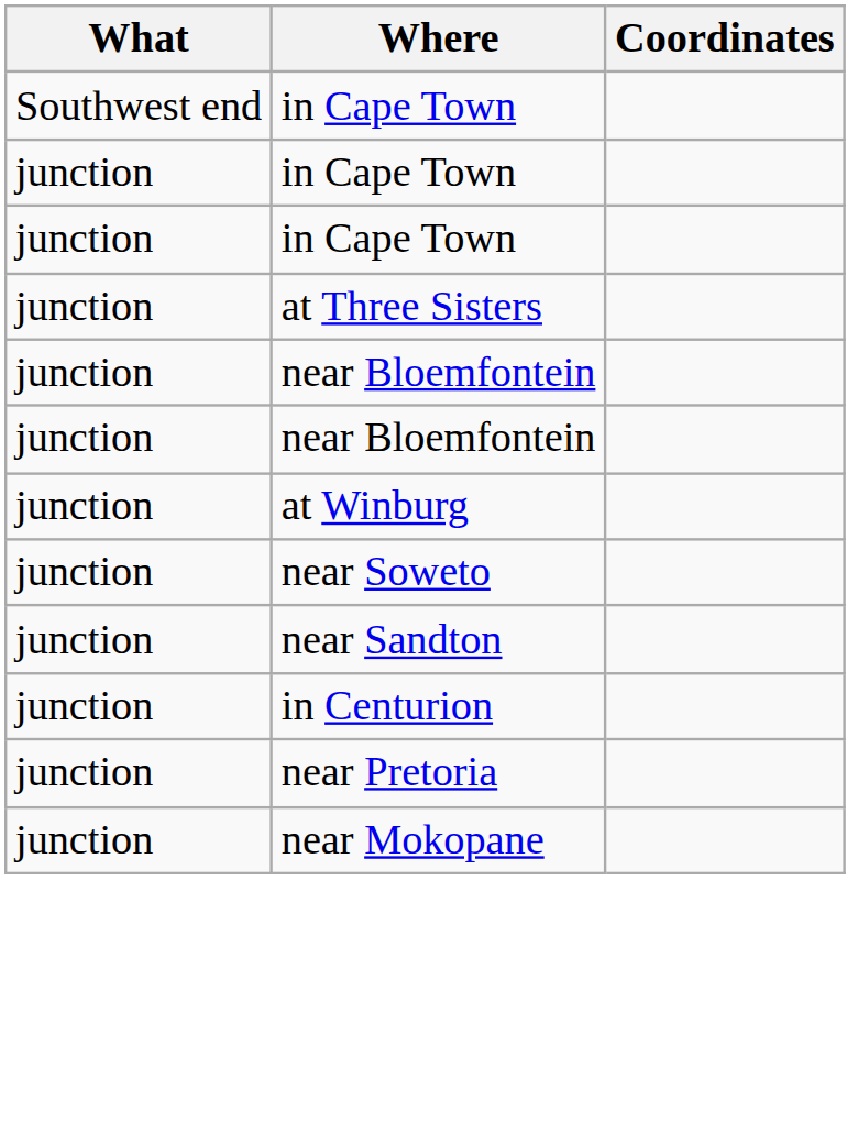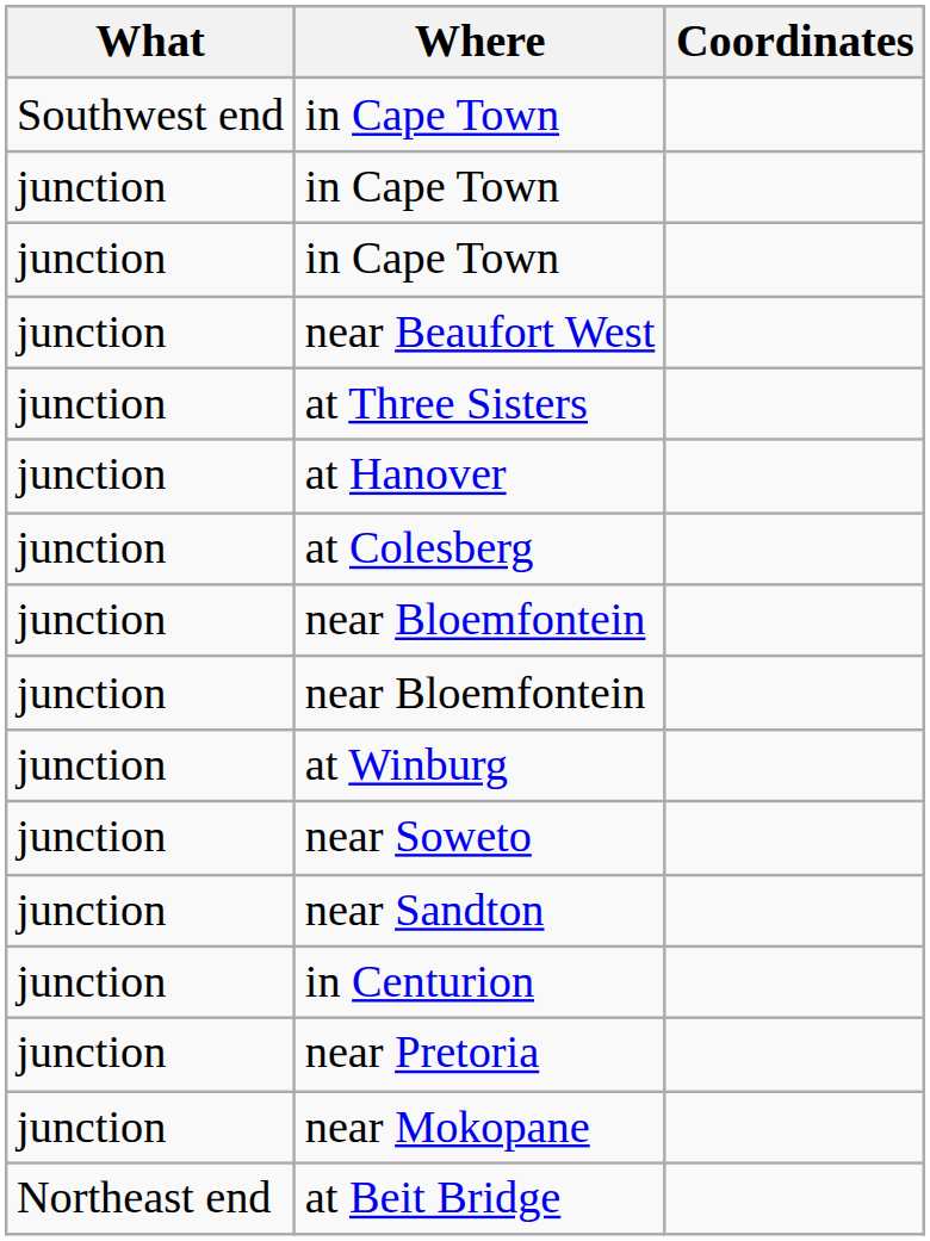 <table class="wikitable">
 <tr>
 <th>What</th>
 <th>Where</th>
 <th>Coordinates</th>
 </tr>
 <tr>
 <td>Southwest end</td>
 <td>in <a href='#'>Cape Town</a></td>
 <td></td>
 </tr>
 <tr>
 <td> junction</td>
 <td>in Cape Town</td>
 <td></td>
 </tr>
 <tr>
 <td> junction</td>
 <td>in Cape Town</td>
 <td></td>
 </tr>
 <tr>
 <td> junction</td>
+<td>near <a href='#'>Beaufort West</a></td>
+<td></td>
+</tr>
+<tr>
+<td> junction</td>
 <td>at <a href='#'>Three Sisters</a></td>
+<td></td>
+</tr>
+<tr>
+<td> junction</td>
+<td>at <a href='#'>Hanover</a></td>
+<td></td>
+</tr>
+<tr>
+<td> junction</td>
+<td>at <a href='#'>Colesberg</a></td>
 <td></td>
 </tr>
 <tr>
 <td> junction</td>
 <td>near <a href='#'>Bloemfontein</a></td>
 <td></td>
 </tr>
 <tr>
 <td> junction</td>
 <td>near Bloemfontein</td>
 <td></td>
 </tr>
 <tr>
 <td> junction</td>
 <td>at <a href='#'>Winburg</a></td>
 <td></td>
 </tr>
 <tr>
 <td> junction</td>
 <td>near <a href='#'>Soweto</a></td>
 <td></td>
 </tr>
 <tr>
 <td> junction</td>
 <td>near <a href='#'>Sandton</a></td>
 <td></td>
 </tr>
 <tr>
 <td> junction</td>
 <td>in <a href='#'>Centurion</a></td>
 <td></td>
 </tr>
 <tr>
 <td> junction</td>
 <td>near <a href='#'>Pretoria</a></td>
 <td></td>
 </tr>
 <tr>
 <td> junction</td>
 <td>near <a href='#'>Mokopane</a></td>
 <td></td>
 </tr>
+<tr>
+<td>Northeast end</td>
+<td>at <a href='#'>Beit Bridge</a></td>
+<td></td>
+</tr>
 </table>
